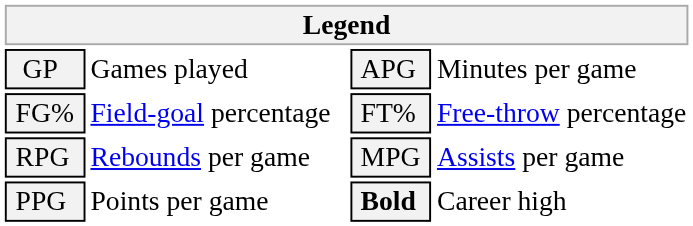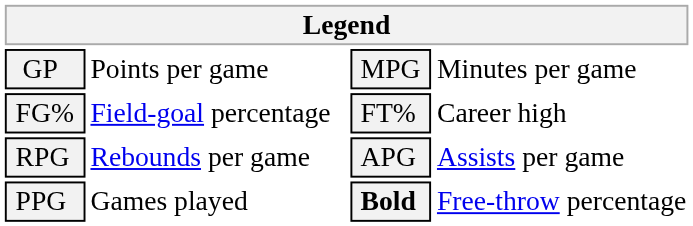 <table class="toccolours" style="font-size: 90%; white-space: nowrap;">
 <tr>
 <th colspan="6" style="background:#f2f2f2; border:1px solid #aaa;">Legend</th>
 </tr>
 <tr>
 <td style="background:#f2f2f2; border:1px solid black;">  GP</td>
-<td>Games played</td>
-<td style="background:#f2f2f2; border:1px solid black;"> APG </td>
+<td>Points per game</td>
+<td style="background:#f2f2f2; border:1px solid black;"> MPG </td>
 <td>Minutes per game</td>
 </tr>
 <tr>
 <td style="background:#f2f2f2; border:1px solid black;"> FG% </td>
 <td style="padding-right: 8px"><a href='#'>Field-goal</a> percentage</td>
 <td style="background:#f2f2f2; border:1px solid black;"> FT% </td>
-<td><a href='#'>Free-throw</a> percentage</td>
+<td>Career high</td>
 </tr>
 <tr>
 <td style="background:#f2f2f2; border:1px solid black;"> RPG </td>
 <td><a href='#'>Rebounds</a> per game</td>
-<td style="background:#f2f2f2; border:1px solid black;"> MPG </td>
+<td style="background:#f2f2f2; border:1px solid black;"> APG </td>
 <td><a href='#'>Assists</a> per game</td>
 </tr>
 <tr>
 <td style="background:#f2f2f2; border:1px solid black;"> PPG </td>
-<td>Points per game</td>
+<td>Games played</td>
 <td style="background-color: #F2F2F2; border: 1px solid black"> <strong>Bold</strong> </td>
-<td>Career high</td>
+<td><a href='#'>Free-throw</a> percentage</td>
 </tr>
 <tr>
 </tr>
 </table>
